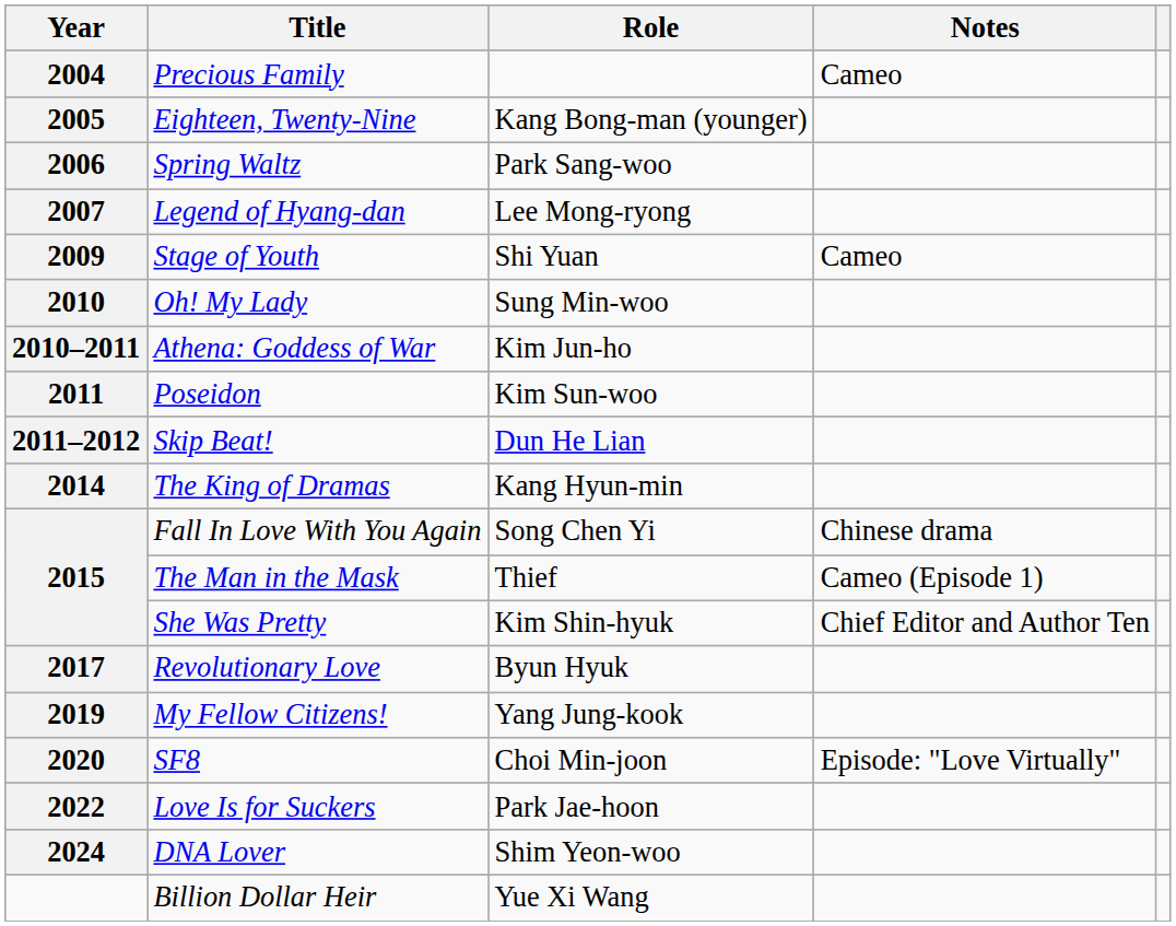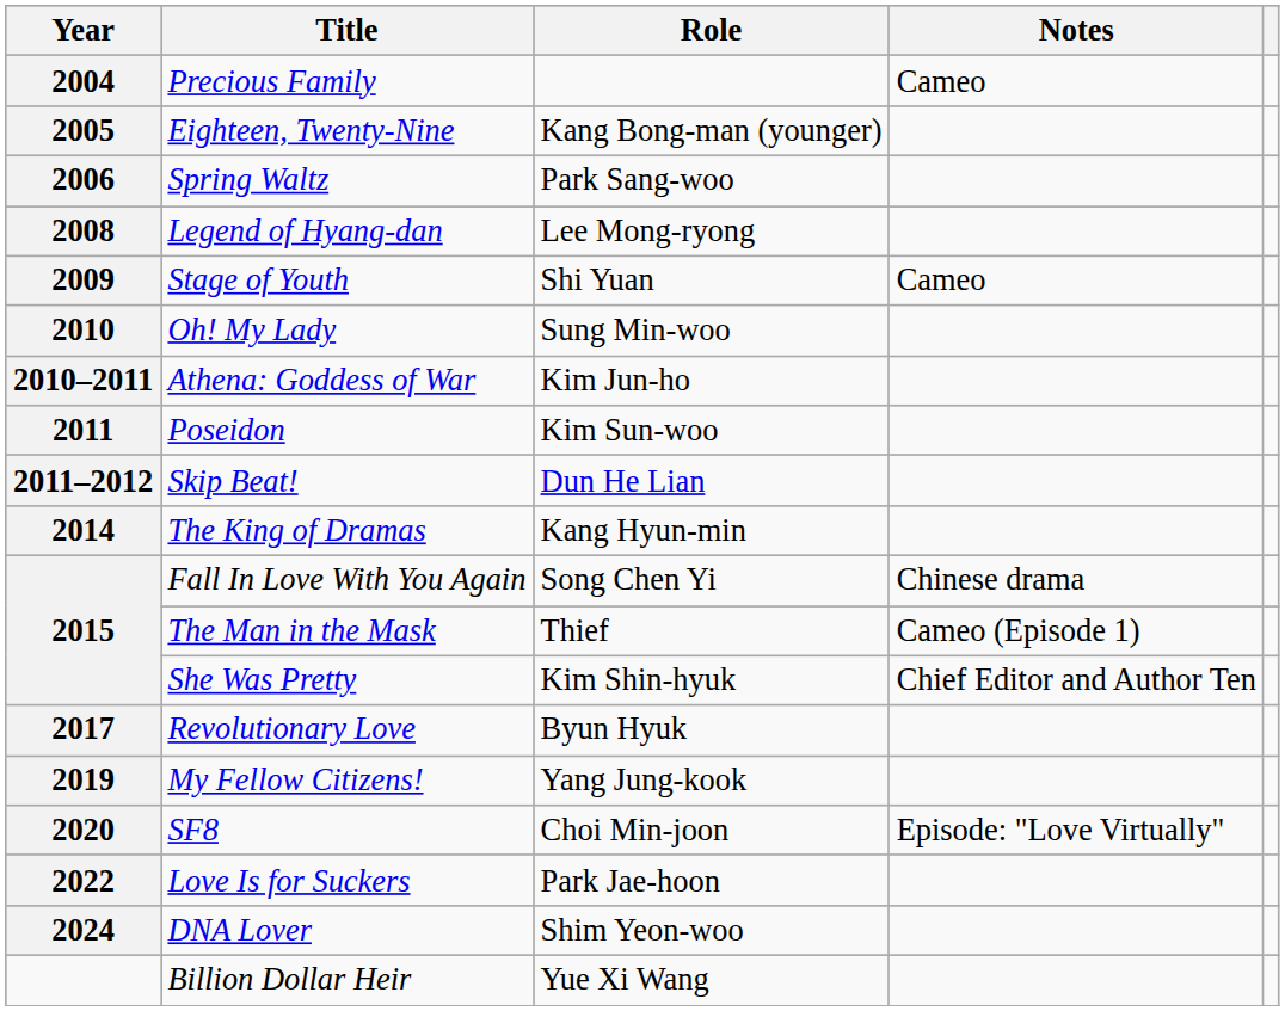 <table class="wikitable sortable plainrowheaders">
 <tr>
 <th scope="col">Year</th>
 <th scope="col">Title</th>
 <th scope="col">Role</th>
 <th scope="col">Notes</th>
 <th scope="col" class="unsortable"></th>
 </tr>
 <tr>
 <th scope="row">2004</th>
 <td><em><a href='#'>Precious Family</a></em></td>
 <td></td>
 <td>Cameo</td>
 <td></td>
 </tr>
 <tr>
 <th scope="row">2005</th>
 <td><em><a href='#'>Eighteen, Twenty-Nine</a></em></td>
 <td>Kang Bong-man (younger)</td>
 <td></td>
 <td></td>
 </tr>
 <tr>
 <th scope="row">2006</th>
 <td><em><a href='#'>Spring Waltz</a></em></td>
 <td>Park Sang-woo</td>
 <td></td>
 <td></td>
 </tr>
 <tr>
-<th scope="row">2007</th>
+<th scope="row">2008</th>
 <td><em><a href='#'>Legend of Hyang-dan</a></em></td>
 <td>Lee Mong-ryong</td>
 <td></td>
 <td></td>
 </tr>
 <tr>
 <th scope="row">2009</th>
 <td><em><a href='#'>Stage of Youth</a></em></td>
 <td>Shi Yuan</td>
 <td>Cameo</td>
 <td></td>
 </tr>
 <tr>
 <th scope="row">2010</th>
 <td><em><a href='#'>Oh! My Lady</a></em></td>
 <td>Sung Min-woo</td>
 <td></td>
 <td></td>
 </tr>
 <tr>
 <th scope="row">2010–2011</th>
 <td><em><a href='#'>Athena: Goddess of War</a></em></td>
 <td>Kim Jun-ho</td>
 <td></td>
 <td></td>
 </tr>
 <tr>
 <th scope="row">2011</th>
 <td><em><a href='#'>Poseidon</a></em></td>
 <td>Kim Sun-woo</td>
 <td></td>
 <td></td>
 </tr>
 <tr>
 <th scope="row">2011–2012</th>
 <td><em><a href='#'>Skip Beat!</a></em></td>
 <td><a href='#'>Dun He Lian</a></td>
 <td></td>
 <td></td>
 </tr>
 <tr>
 <th scope="row">2014</th>
 <td><em><a href='#'>The King of Dramas</a></em></td>
 <td>Kang Hyun-min</td>
 <td></td>
 <td></td>
 </tr>
 <tr>
 <th rowspan="3" scope="row">2015</th>
 <td><em>Fall In Love With You Again</em></td>
 <td>Song Chen Yi</td>
 <td>Chinese drama</td>
 <td></td>
 </tr>
 <tr>
 <td><em><a href='#'>The Man in the Mask</a></em></td>
 <td>Thief</td>
 <td>Cameo (Episode 1)</td>
 <td></td>
 </tr>
 <tr>
 <td><em><a href='#'>She Was Pretty</a></em></td>
 <td>Kim Shin-hyuk</td>
 <td>Chief Editor and Author Ten</td>
 <td></td>
 </tr>
 <tr>
 <th scope="row">2017</th>
 <td><em><a href='#'>Revolutionary Love</a></em></td>
 <td>Byun Hyuk</td>
 <td></td>
 <td></td>
 </tr>
 <tr>
 <th scope="row">2019</th>
 <td><em><a href='#'>My Fellow Citizens!</a></em></td>
 <td>Yang Jung-kook</td>
 <td></td>
 <td></td>
 </tr>
 <tr>
 <th scope="row">2020</th>
 <td><em><a href='#'>SF8</a></em></td>
 <td>Choi Min-joon</td>
 <td>Episode: "Love Virtually"</td>
 <td></td>
 </tr>
 <tr>
 <th scope="row">2022</th>
 <td><em><a href='#'>Love Is for Suckers</a></em></td>
 <td>Park Jae-hoon</td>
 <td></td>
 <td></td>
 </tr>
 <tr>
 <th scope="row">2024</th>
 <td><em><a href='#'>DNA Lover</a></em></td>
 <td>Shim Yeon-woo</td>
 <td></td>
 <td></td>
 </tr>
 <tr>
 <td></td>
 <td><em>Billion Dollar Heir</em></td>
 <td>Yue Xi Wang</td>
 <td></td>
 <td></td>
 </tr>
 <tr>
 </tr>
 </table>
